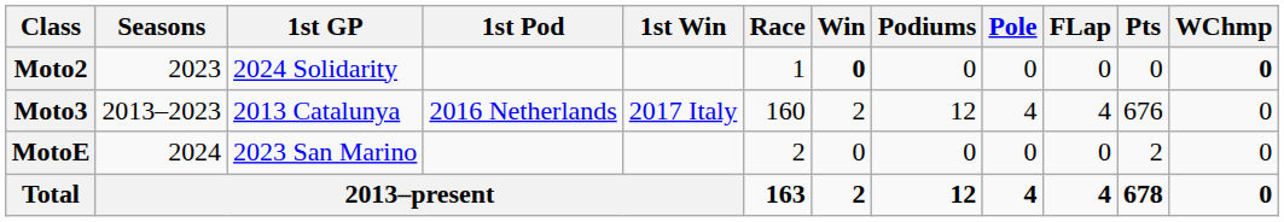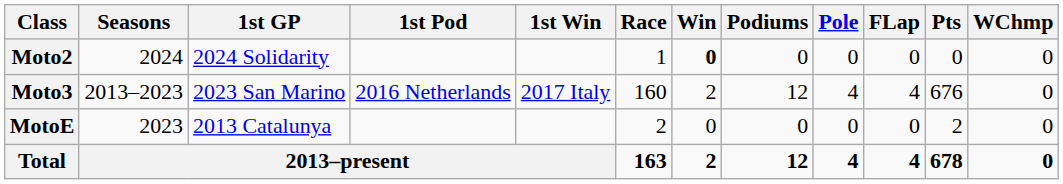 <table class="wikitable" style=text-align:right>
 <tr>
 <th>Class</th>
 <th>Seasons</th>
 <th>1st GP</th>
 <th>1st Pod</th>
 <th>1st Win</th>
 <th>Race</th>
 <th>Win</th>
 <th>Podiums</th>
 <th><a href='#'>Pole</a></th>
 <th>FLap</th>
 <th>Pts</th>
 <th>WChmp</th>
 </tr>
 <tr>
 <th>Moto2</th>
-<td>2023</td>
+<td>2024</td>
 <td align="left"><a href='#'>2024 Solidarity</a></td>
 <td align="left"></td>
 <td align="left"></td>
 <td>1</td>
 <td><strong>0</strong></td>
 <td>0</td>
 <td>0</td>
 <td>0</td>
 <td>0</td>
-<td><strong>0</strong></td>
+<td>0</td>
 </tr>
 <tr>
 <th>Moto3</th>
 <td>2013–2023</td>
-<td align="left"><a href='#'>2013 Catalunya</a></td>
+<td align="left"><a href='#'>2023 San Marino</a></td>
 <td align="left"><a href='#'>2016 Netherlands</a></td>
 <td align="left"><a href='#'>2017 Italy</a></td>
 <td>160</td>
 <td>2</td>
 <td>12</td>
 <td>4</td>
 <td>4</td>
 <td>676</td>
 <td>0</td>
 </tr>
 <tr>
 <th>MotoE</th>
-<td>2024</td>
-<td align="left"><a href='#'>2023 San Marino</a></td>
+<td>2023</td>
+<td align="left"><a href='#'>2013 Catalunya</a></td>
 <td align="left"></td>
 <td align="left"></td>
 <td>2</td>
 <td>0</td>
 <td>0</td>
 <td>0</td>
 <td>0</td>
 <td>2</td>
 <td>0</td>
 </tr>
 <tr>
 <th>Total</th>
 <th colspan=4>2013–present</th>
 <td><strong>163</strong></td>
 <td><strong>2</strong></td>
 <td><strong>12</strong></td>
 <td><strong>4</strong></td>
 <td><strong>4</strong></td>
 <td><strong>678</strong></td>
 <td><strong>0</strong></td>
 </tr>
 </table>
